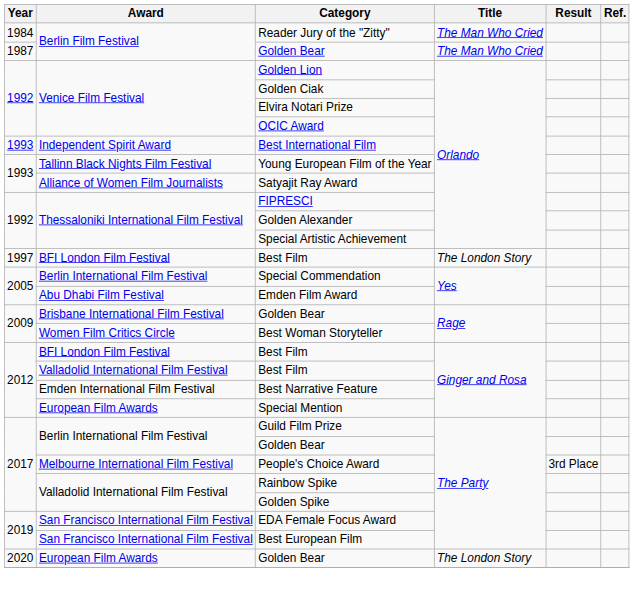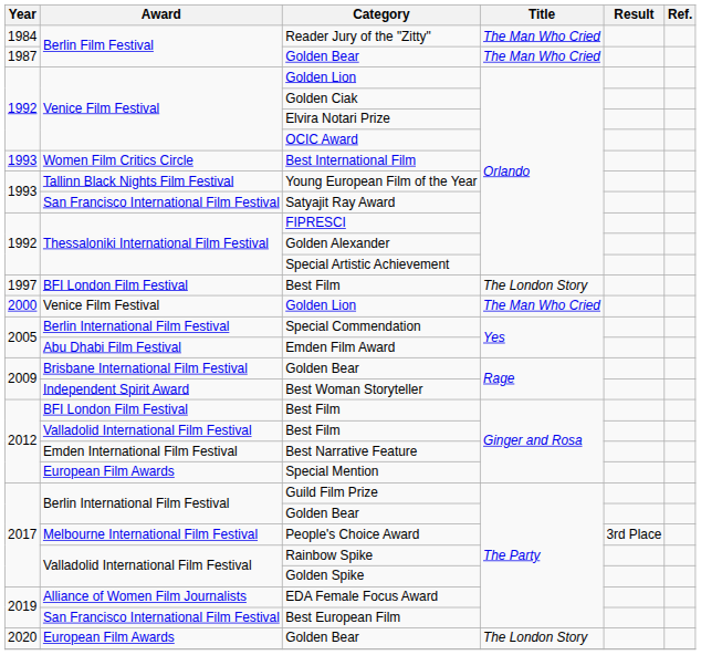 <table class="wikitable">
 <tr>
 <th>Year</th>
 <th>Award</th>
 <th>Category</th>
 <th>Title</th>
 <th>Result</th>
 <th>Ref.</th>
 </tr>
 <tr>
 <td>1984</td>
 <td rowspan=2><a href='#'>Berlin Film Festival</a></td>
 <td>Reader Jury of the "Zitty"</td>
 <td><em><a href='#'>The Man Who Cried</a></em></td>
 <td></td>
 <td></td>
 </tr>
 <tr>
 <td>1987</td>
 <td><a href='#'>Golden Bear</a></td>
 <td><em><a href='#'>The Man Who Cried</a></em></td>
 <td></td>
 <td></td>
 </tr>
 <tr>
 <td rowspan="4"><a href='#'>1992</a></td>
 <td rowspan="4"><a href='#'>Venice Film Festival</a></td>
 <td><a href='#'>Golden Lion</a></td>
 <td rowspan="10"><em><a href='#'>Orlando</a></em></td>
 <td></td>
 <td></td>
 </tr>
 <tr>
 <td>Golden Ciak</td>
 <td></td>
 <td></td>
 </tr>
 <tr>
 <td>Elvira Notari Prize</td>
 <td></td>
 <td></td>
 </tr>
 <tr>
 <td><a href='#'>OCIC Award</a></td>
 <td></td>
 <td></td>
 </tr>
 <tr>
 <td><a href='#'>1993</a></td>
-<td><a href='#'>Independent Spirit Award</a></td>
+<td><a href='#'>Women Film Critics Circle</a></td>
 <td><a href='#'>Best International Film</a></td>
 <td></td>
 <td></td>
 </tr>
 <tr>
 <td rowspan=2>1993</td>
 <td><a href='#'>Tallinn Black Nights Film Festival</a></td>
 <td>Young European Film of the Year</td>
 <td></td>
 <td></td>
 </tr>
 <tr>
-<td><a href='#'>Alliance of Women Film Journalists</a></td>
+<td><a href='#'>San Francisco International Film Festival</a></td>
 <td>Satyajit Ray Award</td>
 <td></td>
 <td></td>
 </tr>
 <tr>
 <td rowspan=3>1992</td>
 <td rowspan="3"><a href='#'>Thessaloniki International Film Festival</a></td>
 <td><a href='#'>FIPRESCI</a></td>
 <td></td>
 <td></td>
 </tr>
 <tr>
 <td>Golden Alexander</td>
 <td></td>
 <td></td>
 </tr>
 <tr>
 <td>Special Artistic Achievement</td>
 <td></td>
 <td></td>
 </tr>
 <tr>
 <td>1997</td>
 <td><a href='#'>BFI London Film Festival</a></td>
 <td>Best Film</td>
 <td><em>The London Story</em></td>
 <td></td>
 <td></td>
 </tr>
 <tr>
+<td><a href='#'>2000</a></td>
+<td>Venice Film Festival</td>
+<td><a href='#'>Golden Lion</a></td>
+<td><em><a href='#'>The Man Who Cried</a></em></td>
+<td></td>
+<td></td>
+</tr>
+<tr>
 <td rowspan=2>2005</td>
 <td><a href='#'>Berlin International Film Festival</a></td>
 <td>Special Commendation</td>
 <td rowspan="2"><em><a href='#'>Yes</a></em></td>
 <td></td>
 <td></td>
 </tr>
 <tr>
 <td><a href='#'>Abu Dhabi Film Festival</a></td>
 <td>Emden Film Award</td>
 <td></td>
 <td></td>
 </tr>
 <tr>
 <td rowspan=2>2009</td>
 <td><a href='#'>Brisbane International Film Festival</a></td>
 <td>Golden Bear</td>
 <td rowspan="2"><em><a href='#'>Rage</a></em></td>
 <td></td>
 <td></td>
 </tr>
 <tr>
-<td><a href='#'>Women Film Critics Circle</a></td>
+<td><a href='#'>Independent Spirit Award</a></td>
 <td>Best Woman Storyteller</td>
 <td></td>
 <td></td>
 </tr>
 <tr>
 <td rowspan=4>2012</td>
 <td><a href='#'>BFI London Film Festival</a></td>
 <td>Best Film</td>
 <td rowspan="4"><em><a href='#'>Ginger and Rosa</a></em></td>
 <td></td>
 <td></td>
 </tr>
 <tr>
 <td><a href='#'>Valladolid International Film Festival</a></td>
 <td>Best Film</td>
 <td></td>
 <td></td>
 </tr>
 <tr>
 <td>Emden International Film Festival</td>
 <td>Best Narrative Feature</td>
 <td></td>
 <td></td>
 </tr>
 <tr>
 <td><a href='#'>European Film Awards</a></td>
 <td>Special Mention</td>
 <td></td>
 <td></td>
 </tr>
 <tr>
 <td rowspan=5>2017</td>
 <td rowspan="2">Berlin International Film Festival</td>
 <td>Guild Film Prize</td>
 <td rowspan="7"><em><a href='#'>The Party</a></em></td>
 <td></td>
 <td></td>
 </tr>
 <tr>
 <td>Golden Bear</td>
 <td></td>
 <td></td>
 </tr>
 <tr>
 <td><a href='#'>Melbourne International Film Festival</a></td>
 <td>People's Choice Award</td>
 <td>3rd Place</td>
 <td></td>
 </tr>
 <tr>
 <td rowspan="2">Valladolid International Film Festival</td>
 <td>Rainbow Spike</td>
 <td></td>
 <td></td>
 </tr>
 <tr>
 <td>Golden Spike</td>
 <td></td>
 <td></td>
 </tr>
 <tr>
 <td rowspan=2>2019</td>
-<td><a href='#'>San Francisco International Film Festival</a></td>
+<td><a href='#'>Alliance of Women Film Journalists</a></td>
 <td>EDA Female Focus Award</td>
 <td></td>
 <td></td>
 </tr>
 <tr>
 <td><a href='#'>San Francisco International Film Festival</a></td>
 <td>Best European Film</td>
 <td></td>
 <td></td>
 </tr>
 <tr>
 <td>2020</td>
 <td><a href='#'>European Film Awards</a></td>
 <td>Golden Bear</td>
 <td><em>The London Story</em></td>
 <td></td>
 <td></td>
 </tr>
 <tr>
 </tr>
 </table>
